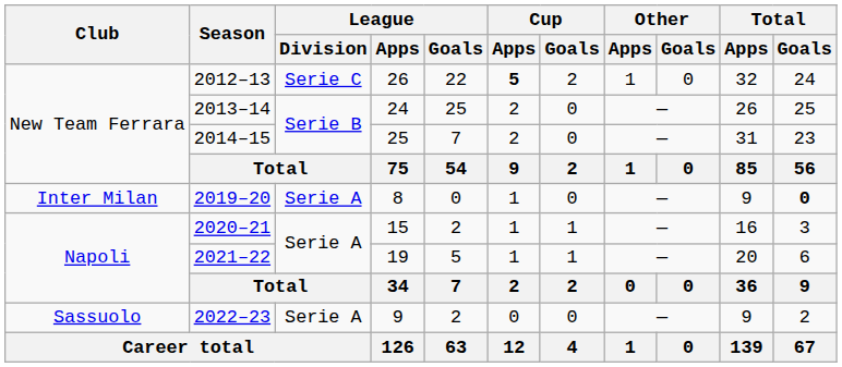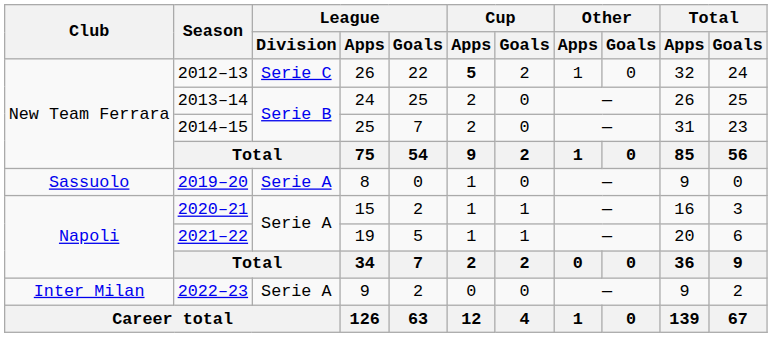 <table class="wikitable" style="text-align:center">
 <tr>
 <th rowspan="2">Club</th>
 <th rowspan="2">Season</th>
 <th colspan="3">League</th>
 <th colspan="2">Cup</th>
 <th colspan="2">Other</th>
 <th colspan="2">Total</th>
 </tr>
 <tr>
 <th>Division</th>
 <th>Apps</th>
 <th>Goals</th>
 <th>Apps</th>
 <th>Goals</th>
 <th>Apps</th>
 <th>Goals</th>
 <th>Apps</th>
 <th>Goals</th>
 </tr>
 <tr>
 <td rowspan="4">New Team Ferrara</td>
 <td>2012–13</td>
 <td rowspan="1"><a href='#'>Serie C</a></td>
 <td>26</td>
 <td>22</td>
 <td><strong>5</strong></td>
 <td>2</td>
 <td>1</td>
 <td>0</td>
 <td>32</td>
 <td>24</td>
 </tr>
 <tr>
 <td>2013–14</td>
 <td rowspan="2"><a href='#'>Serie B</a></td>
 <td>24</td>
 <td>25</td>
 <td>2</td>
 <td>0</td>
 <td colspan="2">—</td>
 <td>26</td>
 <td>25</td>
 </tr>
 <tr>
 <td>2014–15</td>
 <td>25</td>
 <td>7</td>
 <td>2</td>
 <td>0</td>
 <td colspan="2">—</td>
 <td>31</td>
 <td>23</td>
 </tr>
 <tr>
 <th colspan="2">Total</th>
 <th>75</th>
 <th>54</th>
 <th>9</th>
 <th>2</th>
 <th>1</th>
 <th>0</th>
 <th>85</th>
 <th>56</th>
 </tr>
 <tr>
-<td rowspan="1"><a href='#'>Inter Milan</a></td>
+<td rowspan="1"><a href='#'>Sassuolo</a></td>
 <td><a href='#'>2019–20</a></td>
 <td rowspan="1"><a href='#'>Serie A</a></td>
 <td>8</td>
 <td>0</td>
 <td>1</td>
 <td>0</td>
 <td colspan="2">—</td>
 <td>9</td>
-<td><strong>0</strong></td>
+<td>0</td>
 </tr>
 <tr>
 <td rowspan="3"><a href='#'>Napoli</a></td>
 <td><a href='#'>2020–21</a></td>
 <td rowspan="2">Serie A</td>
 <td>15</td>
 <td>2</td>
 <td>1</td>
 <td>1</td>
 <td colspan="2">—</td>
 <td>16</td>
 <td>3</td>
 </tr>
 <tr>
 <td><a href='#'>2021–22</a></td>
 <td>19</td>
 <td>5</td>
 <td>1</td>
 <td>1</td>
 <td colspan="2">—</td>
 <td>20</td>
 <td>6</td>
 </tr>
 <tr>
 <th colspan="2">Total</th>
 <th>34</th>
 <th>7</th>
 <th>2</th>
 <th>2</th>
 <th>0</th>
 <th>0</th>
 <th>36</th>
 <th>9</th>
 </tr>
 <tr>
-<td rowspan="1"><a href='#'>Sassuolo</a></td>
+<td rowspan="1"><a href='#'>Inter Milan</a></td>
 <td><a href='#'>2022–23</a></td>
 <td rowspan="1">Serie A</td>
 <td>9</td>
 <td>2</td>
 <td>0</td>
 <td>0</td>
 <td colspan="2">—</td>
 <td>9</td>
 <td>2</td>
 </tr>
 <tr>
 <th colspan="3">Career total</th>
 <th>126</th>
 <th>63</th>
 <th>12</th>
 <th>4</th>
 <th>1</th>
 <th>0</th>
 <th>139</th>
 <th>67</th>
 </tr>
 </table>
